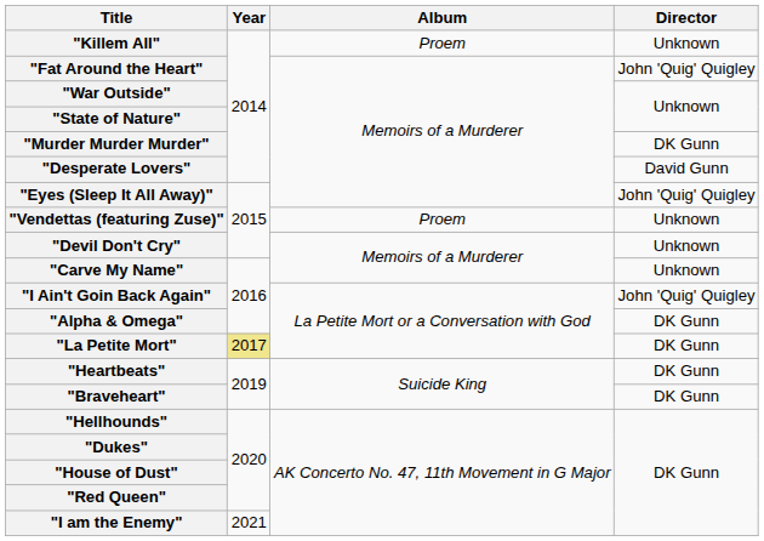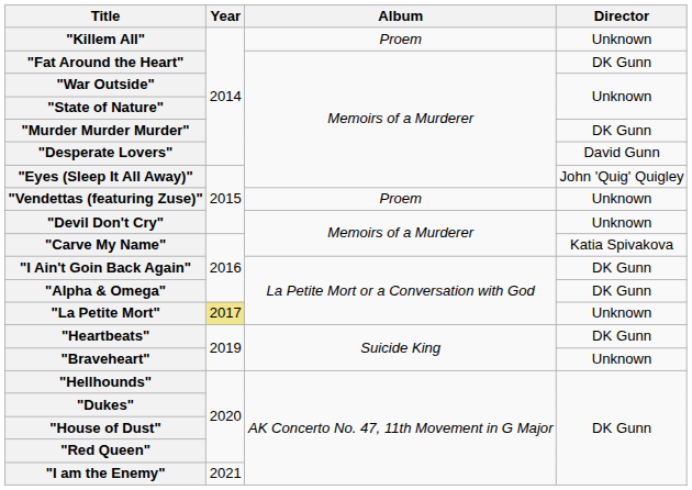 <table class="wikitable plainrowheaders" style="text-align:center;">
 <tr>
 <th scope="col">Title</th>
 <th scope="col">Year</th>
 <th scope="col">Album</th>
 <th scope="col">Director</th>
 </tr>
 <tr>
 <th scope="row">"Killem All"</th>
 <td rowspan=6>2014</td>
 <td><em>Proem</em></td>
 <td>Unknown</td>
 </tr>
 <tr>
 <th scope="row">"Fat Around the Heart"</th>
 <td rowspan=6><em>Memoirs of a Murderer</em></td>
-<td>John 'Quig' Quigley</td>
+<td>DK Gunn</td>
 </tr>
 <tr>
 <th scope="row">"War Outside"</th>
 <td rowspan=2>Unknown</td>
 </tr>
 <tr>
 <th scope="row">"State of Nature"</th>
 </tr>
 <tr>
 <th scope="row">"Murder Murder Murder"</th>
 <td>DK Gunn</td>
 </tr>
 <tr>
 <th scope="row">"Desperate Lovers"</th>
 <td>David Gunn</td>
 </tr>
 <tr>
 <th scope="row">"Eyes (Sleep It All Away)"</th>
 <td rowspan=3>2015</td>
 <td>John 'Quig' Quigley</td>
 </tr>
 <tr>
 <th scope="row">"Vendettas (featuring Zuse)"</th>
 <td><em>Proem</em></td>
 <td>Unknown</td>
 </tr>
 <tr>
 <th scope="row">"Devil Don't Cry"</th>
 <td rowspan=2><em>Memoirs of a Murderer</em></td>
 <td>Unknown</td>
 </tr>
 <tr>
 <th scope="row">"Carve My Name"</th>
 <td rowspan=3>2016</td>
-<td>Unknown</td>
+<td>Katia Spivakova</td>
 </tr>
 <tr>
 <th scope="row">"I Ain't Goin Back Again"</th>
 <td rowspan=3><em>La Petite Mort or a Conversation with God</em></td>
-<td>John 'Quig' Quigley</td>
+<td>DK Gunn</td>
 </tr>
 <tr>
 <th scope="row">"Alpha & Omega"</th>
 <td>DK Gunn</td>
 </tr>
 <tr>
 <th scope="row">"La Petite Mort"</th>
 <td style="background: khaki;">2017</td>
-<td>DK Gunn</td>
+<td>Unknown</td>
 </tr>
 <tr>
 <th scope="row">"Heartbeats"</th>
 <td rowspan=2>2019</td>
 <td rowspan=2><em>Suicide King</em></td>
 <td>DK Gunn</td>
 </tr>
 <tr>
 <th scope="row">"Braveheart"</th>
-<td>DK Gunn</td>
+<td>Unknown</td>
 </tr>
 <tr>
 <th scope="row">"Hellhounds"</th>
 <td rowspan=4>2020</td>
 <td rowspan=5><em>AK Concerto No. 47, 11th Movement in G Major</em></td>
 <td rowspan=5>DK Gunn</td>
 </tr>
 <tr>
 <th scope="row">"Dukes"</th>
 </tr>
 <tr>
 <th scope="row">"House of Dust"</th>
 </tr>
 <tr>
 <th scope="row">"Red Queen"</th>
 </tr>
 <tr>
 <th scope="row">"I am the Enemy"</th>
 <td>2021</td>
 </tr>
 </table>
